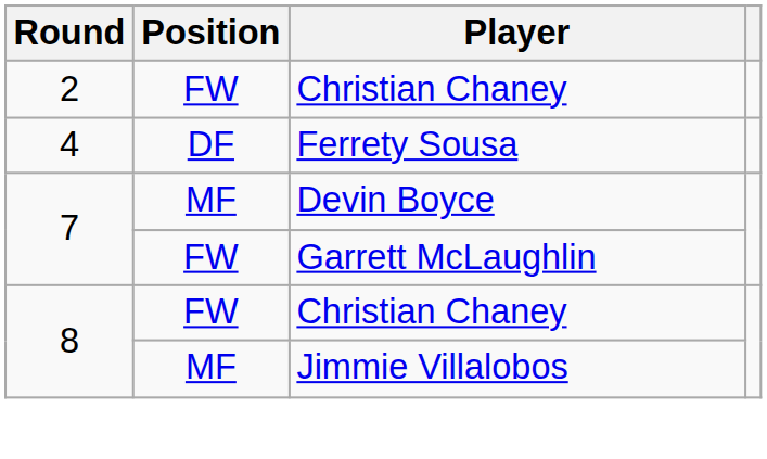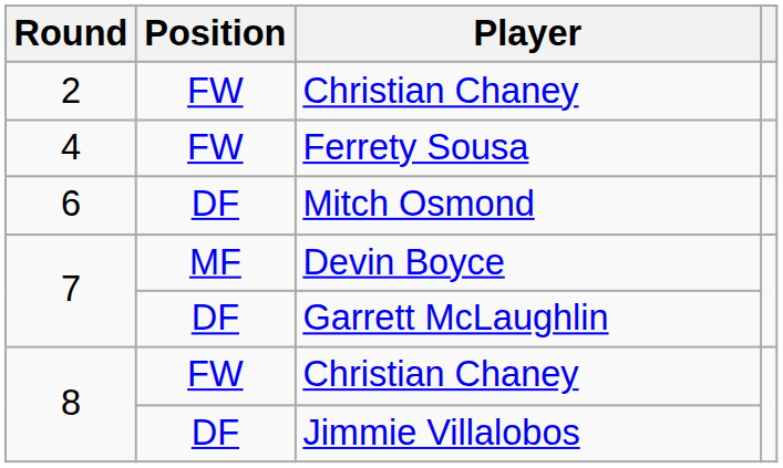 <table class="wikitable sortable" style="text-align:center;">
 <tr>
 <th>Round</th>
 <th>Position</th>
 <th style="width:200px">Player</th>
 <th class="unsortable"></th>
 </tr>
 <tr>
 <td>2</td>
 <td><a href='#'>FW</a></td>
 <td style="text-align:left;" data-sort-value="Chaney, Christian"> <a href='#'>Christian Chaney</a></td>
 <td></td>
 </tr>
 <tr>
 <td>4</td>
+<td><a href='#'>FW</a></td>
+<td style="text-align:left;" data-sort-value="Sousa, Ferrety"> <a href='#'>Ferrety Sousa</a></td>
+<td></td>
+</tr>
+<tr>
+<td>6</td>
 <td><a href='#'>DF</a></td>
-<td style="text-align:left;" data-sort-value="Sousa, Ferrety"> <a href='#'>Ferrety Sousa</a></td>
+<td style="text-align:left;" data-sort-value="Osmond, Mitch"> <a href='#'>Mitch Osmond</a></td>
 <td></td>
 </tr>
 <tr>
 <td rowspan="2">7</td>
 <td><a href='#'>MF</a></td>
 <td style="text-align:left;" data-sort-value="Boyce, Devin"> <a href='#'>Devin Boyce</a></td>
 <td rowspan="2"></td>
 </tr>
 <tr>
-<td><a href='#'>FW</a></td>
+<td><a href='#'>DF</a></td>
 <td style="text-align:left;" data-sort-value="McLaughlin, Garrett"> <a href='#'>Garrett McLaughlin</a></td>
 </tr>
 <tr>
 <td rowspan="2">8</td>
 <td><a href='#'>FW</a></td>
 <td style="text-align:left;" data-sort-value="Chaney, Christian"> <a href='#'>Christian Chaney</a></td>
 <td rowspan="2"></td>
 </tr>
 <tr>
-<td><a href='#'>MF</a></td>
+<td><a href='#'>DF</a></td>
 <td style="text-align:left;" data-sort-value="Villalobos, Jimmie"> <a href='#'>Jimmie Villalobos</a></td>
 </tr>
 </table>
